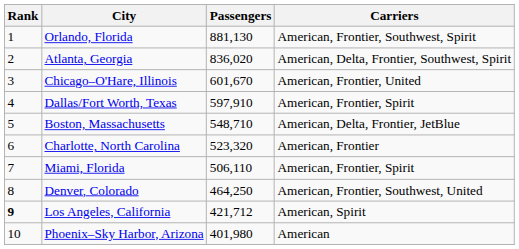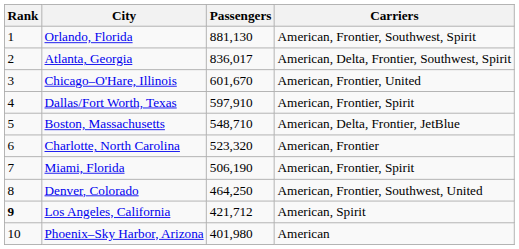 <table class="wikitable sortable" style="font-size: 95%" width="align=">
 <tr>
 <th>Rank</th>
 <th>City</th>
 <th>Passengers</th>
 <th>Carriers</th>
 </tr>
 <tr>
 <td>1</td>
 <td> <a href='#'>Orlando, Florida</a></td>
 <td>881,130</td>
 <td>American, Frontier, Southwest, Spirit</td>
 </tr>
 <tr>
 <td>2</td>
 <td> <a href='#'>Atlanta, Georgia</a></td>
-<td>836,020</td>
+<td>836,017</td>
 <td>American, Delta, Frontier, Southwest, Spirit</td>
 </tr>
 <tr>
 <td>3</td>
 <td> <a href='#'>Chicago–O'Hare, Illinois</a></td>
 <td>601,670</td>
 <td>American, Frontier, United</td>
 </tr>
 <tr>
 <td>4</td>
 <td> <a href='#'>Dallas/Fort Worth, Texas</a></td>
 <td>597,910</td>
 <td>American, Frontier, Spirit</td>
 </tr>
 <tr>
 <td>5</td>
 <td> <a href='#'>Boston, Massachusetts</a></td>
 <td>548,710</td>
 <td>American, Delta, Frontier, JetBlue</td>
 </tr>
 <tr>
 <td>6</td>
 <td> <a href='#'>Charlotte, North Carolina</a></td>
 <td>523,320</td>
 <td>American, Frontier</td>
 </tr>
 <tr>
 <td>7</td>
 <td> <a href='#'>Miami, Florida</a></td>
-<td>506,110</td>
+<td>506,190</td>
 <td>American, Frontier, Spirit</td>
 </tr>
 <tr>
 <td>8</td>
 <td> <a href='#'>Denver, Colorado</a></td>
 <td>464,250</td>
 <td>American, Frontier, Southwest, United</td>
 </tr>
 <tr>
 <td><strong>9</strong></td>
 <td> <a href='#'>Los Angeles, California</a></td>
 <td>421,712</td>
 <td>American, Spirit</td>
 </tr>
 <tr>
 <td>10</td>
 <td> <a href='#'>Phoenix–Sky Harbor, Arizona</a></td>
 <td>401,980</td>
 <td>American</td>
 </tr>
 </table>
